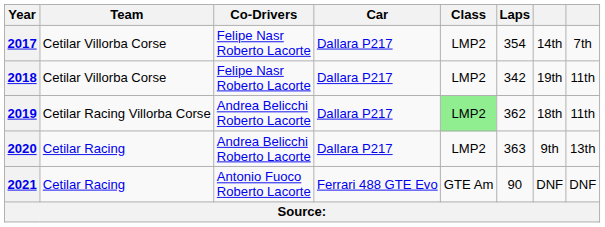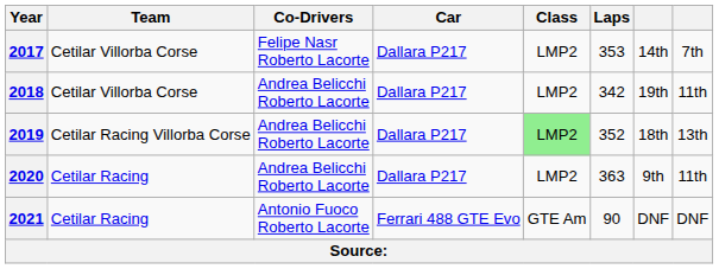 <table class="wikitable" style="text-align:center; font-size:90%">
 <tr>
 <th>Year</th>
 <th>Team</th>
 <th>Co-Drivers</th>
 <th>Car</th>
 <th>Class</th>
 <th>Laps</th>
 <th></th>
 <th></th>
 </tr>
 <tr>
 <th><a href='#'>2017</a></th>
 <td align="left"> Cetilar Villorba Corse</td>
 <td align="left"> <a href='#'>Felipe Nasr</a><br> <a href='#'>Roberto Lacorte</a></td>
 <td align="left"><a href='#'>Dallara P217</a></td>
 <td>LMP2</td>
-<td>354</td>
+<td>353</td>
 <td>14th</td>
 <td>7th</td>
 </tr>
 <tr>
 <th><a href='#'>2018</a></th>
 <td align="left"> Cetilar Villorba Corse</td>
-<td align="left"> <a href='#'>Felipe Nasr</a><br> <a href='#'>Roberto Lacorte</a></td>
+<td align="left"> <a href='#'>Andrea Belicchi</a><br> <a href='#'>Roberto Lacorte</a></td>
 <td align="left"><a href='#'>Dallara P217</a></td>
 <td>LMP2</td>
 <td>342</td>
 <td>19th</td>
 <td>11th</td>
 </tr>
 <tr>
 <th><a href='#'>2019</a></th>
 <td align="left"> Cetilar Racing Villorba Corse</td>
 <td align="left"> <a href='#'>Andrea Belicchi</a><br> <a href='#'>Roberto Lacorte</a></td>
 <td align="left"><a href='#'>Dallara P217</a></td>
 <td style="background: lightgreen;">LMP2</td>
-<td>362</td>
+<td>352</td>
 <td>18th</td>
-<td>11th</td>
+<td>13th</td>
 </tr>
 <tr>
 <th><a href='#'>2020</a></th>
 <td align="left"> <a href='#'>Cetilar Racing</a></td>
 <td align="left"> <a href='#'>Andrea Belicchi</a><br> <a href='#'>Roberto Lacorte</a></td>
 <td align="left"><a href='#'>Dallara P217</a></td>
 <td>LMP2</td>
 <td>363</td>
 <td>9th</td>
-<td>13th</td>
+<td>11th</td>
 </tr>
 <tr>
 <th><a href='#'>2021</a></th>
 <td align="left"> <a href='#'>Cetilar Racing</a></td>
 <td align="left"> <a href='#'>Antonio Fuoco</a><br> <a href='#'>Roberto Lacorte</a></td>
 <td align="left"><a href='#'>Ferrari 488 GTE Evo</a></td>
 <td>GTE Am</td>
 <td>90</td>
 <td>DNF</td>
 <td>DNF</td>
 </tr>
 <tr>
 <th colspan="20">Source:</th>
 </tr>
 </table>
